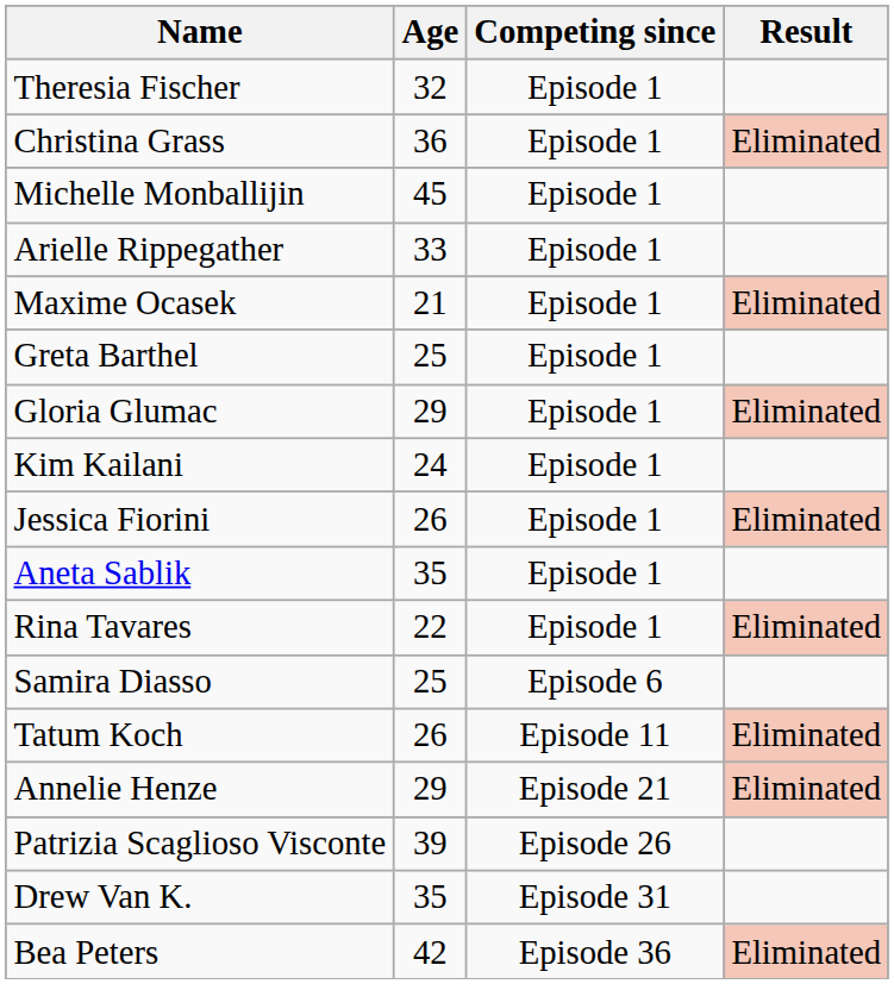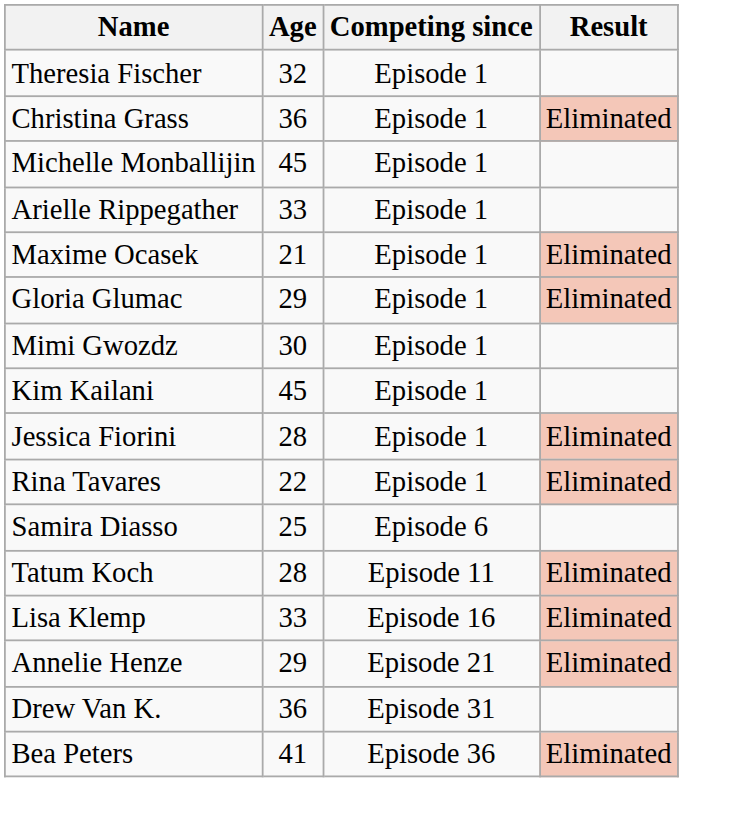 <table class="wikitable sortable" style="text-align:center">
 <tr>
 <th>Name</th>
 <th>Age</th>
 <th>Competing since</th>
 <th>Result</th>
 </tr>
 <tr>
 <td style="text-align:left">Theresia Fischer</td>
 <td>32</td>
 <td>Episode 1</td>
 <td></td>
 </tr>
 <tr>
 <td style="text-align:left">Christina Grass</td>
 <td>36</td>
 <td>Episode 1</td>
 <td bgcolor="f4c7b8">Eliminated</td>
 </tr>
 <tr>
 <td style="text-align:left">Michelle Monballijin</td>
 <td>45</td>
 <td>Episode 1</td>
 <td></td>
 </tr>
 <tr>
 <td style="text-align:left">Arielle Rippegather</td>
 <td>33</td>
 <td>Episode 1</td>
 <td></td>
 </tr>
 <tr>
 <td style="text-align:left">Maxime Ocasek</td>
 <td>21</td>
 <td>Episode 1</td>
 <td bgcolor="f4c7b8">Eliminated</td>
 </tr>
 <tr>
-<td style="text-align:left">Greta Barthel</td>
-<td>25</td>
-<td>Episode 1</td>
-<td></td>
-</tr>
-<tr>
 <td style="text-align:left">Gloria Glumac</td>
 <td>29</td>
 <td>Episode 1</td>
 <td bgcolor="f4c7b8">Eliminated</td>
 </tr>
 <tr>
+<td style="text-align:left">Mimi Gwozdz</td>
+<td>30</td>
+<td>Episode 1</td>
+<td></td>
+</tr>
+<tr>
 <td style="text-align:left">Kim Kailani</td>
-<td>24</td>
+<td>45</td>
 <td>Episode 1</td>
 <td></td>
 </tr>
 <tr>
 <td style="text-align:left">Jessica Fiorini</td>
-<td>26</td>
+<td>28</td>
 <td>Episode 1</td>
 <td bgcolor="f4c7b8">Eliminated</td>
-</tr>
-<tr>
-<td style="text-align:left"><a href='#'>Aneta Sablik</a></td>
-<td>35</td>
-<td>Episode 1</td>
-<td></td>
 </tr>
 <tr>
 <td style="text-align:left">Rina Tavares</td>
 <td>22</td>
 <td>Episode 1</td>
 <td bgcolor="f4c7b8">Eliminated</td>
 </tr>
 <tr>
 <td style="text-align:left">Samira Diasso</td>
 <td>25</td>
 <td>Episode 6</td>
 <td></td>
 </tr>
 <tr>
 <td style="text-align:left">Tatum Koch</td>
-<td>26</td>
+<td>28</td>
 <td>Episode 11</td>
+<td bgcolor="f4c7b8">Eliminated</td>
+</tr>
+<tr>
+<td style="text-align:left">Lisa Klemp</td>
+<td>33</td>
+<td>Episode 16</td>
 <td bgcolor="f4c7b8">Eliminated</td>
 </tr>
 <tr>
 <td style="text-align:left">Annelie Henze</td>
 <td>29</td>
 <td>Episode 21</td>
 <td bgcolor="f4c7b8">Eliminated</td>
 </tr>
 <tr>
-<td style="text-align:left">Patrizia Scaglioso Visconte</td>
-<td>39</td>
-<td>Episode 26</td>
-<td></td>
-</tr>
-<tr>
 <td style="text-align:left">Drew Van K.</td>
-<td>35</td>
+<td>36</td>
 <td>Episode 31</td>
 <td></td>
 </tr>
 <tr>
 <td style="text-align:left">Bea Peters</td>
-<td>42</td>
+<td>41</td>
 <td>Episode 36</td>
 <td bgcolor="f4c7b8">Eliminated</td>
 </tr>
 </table>
